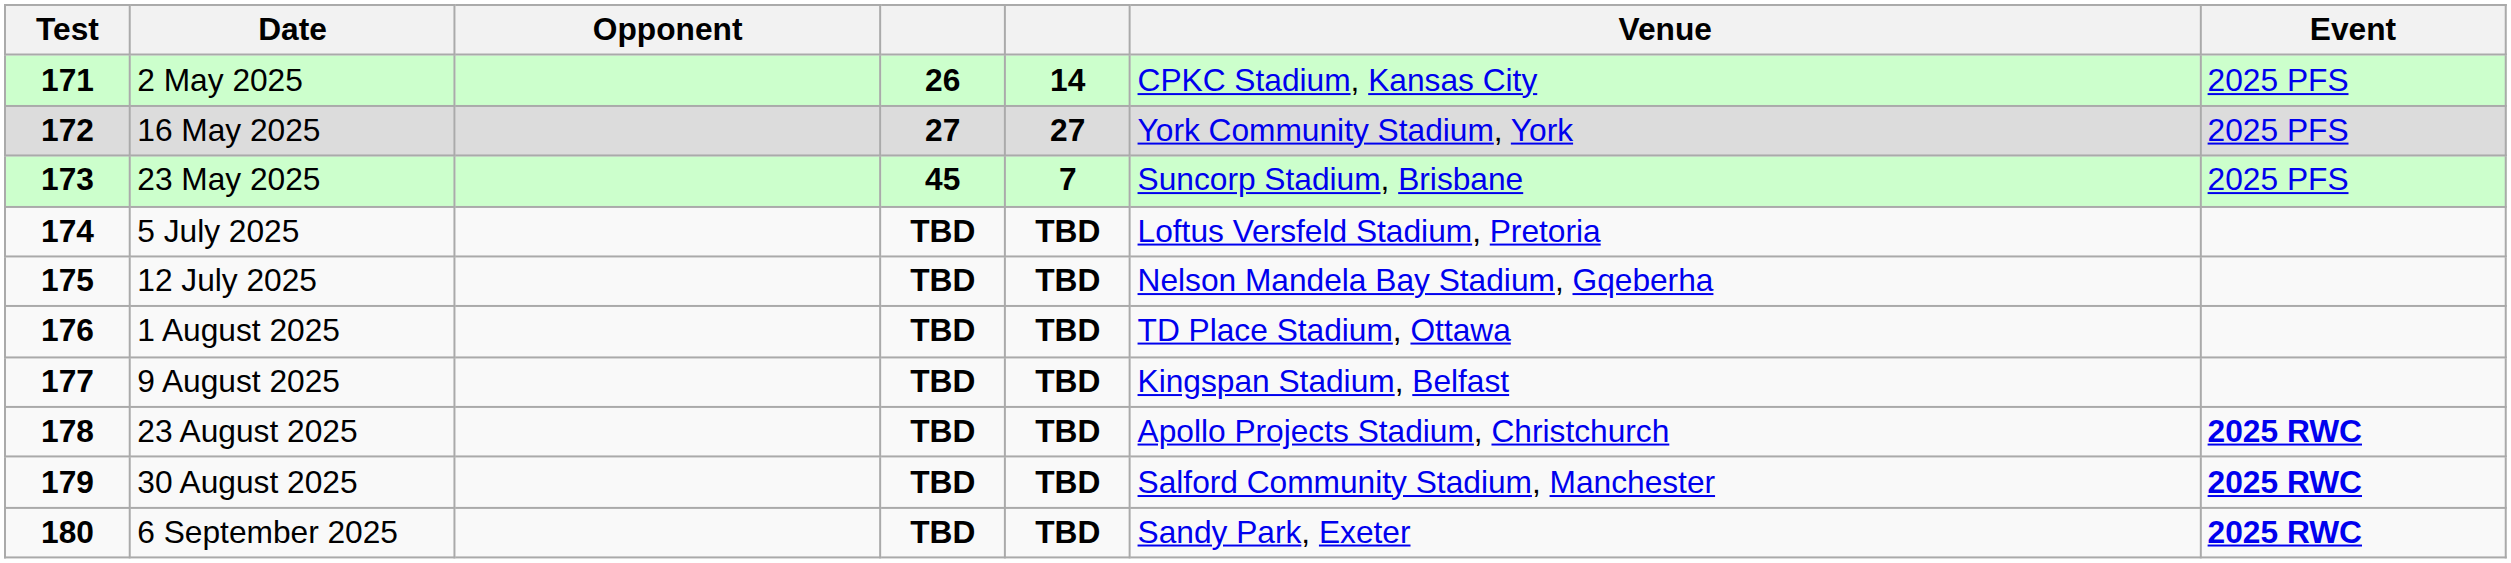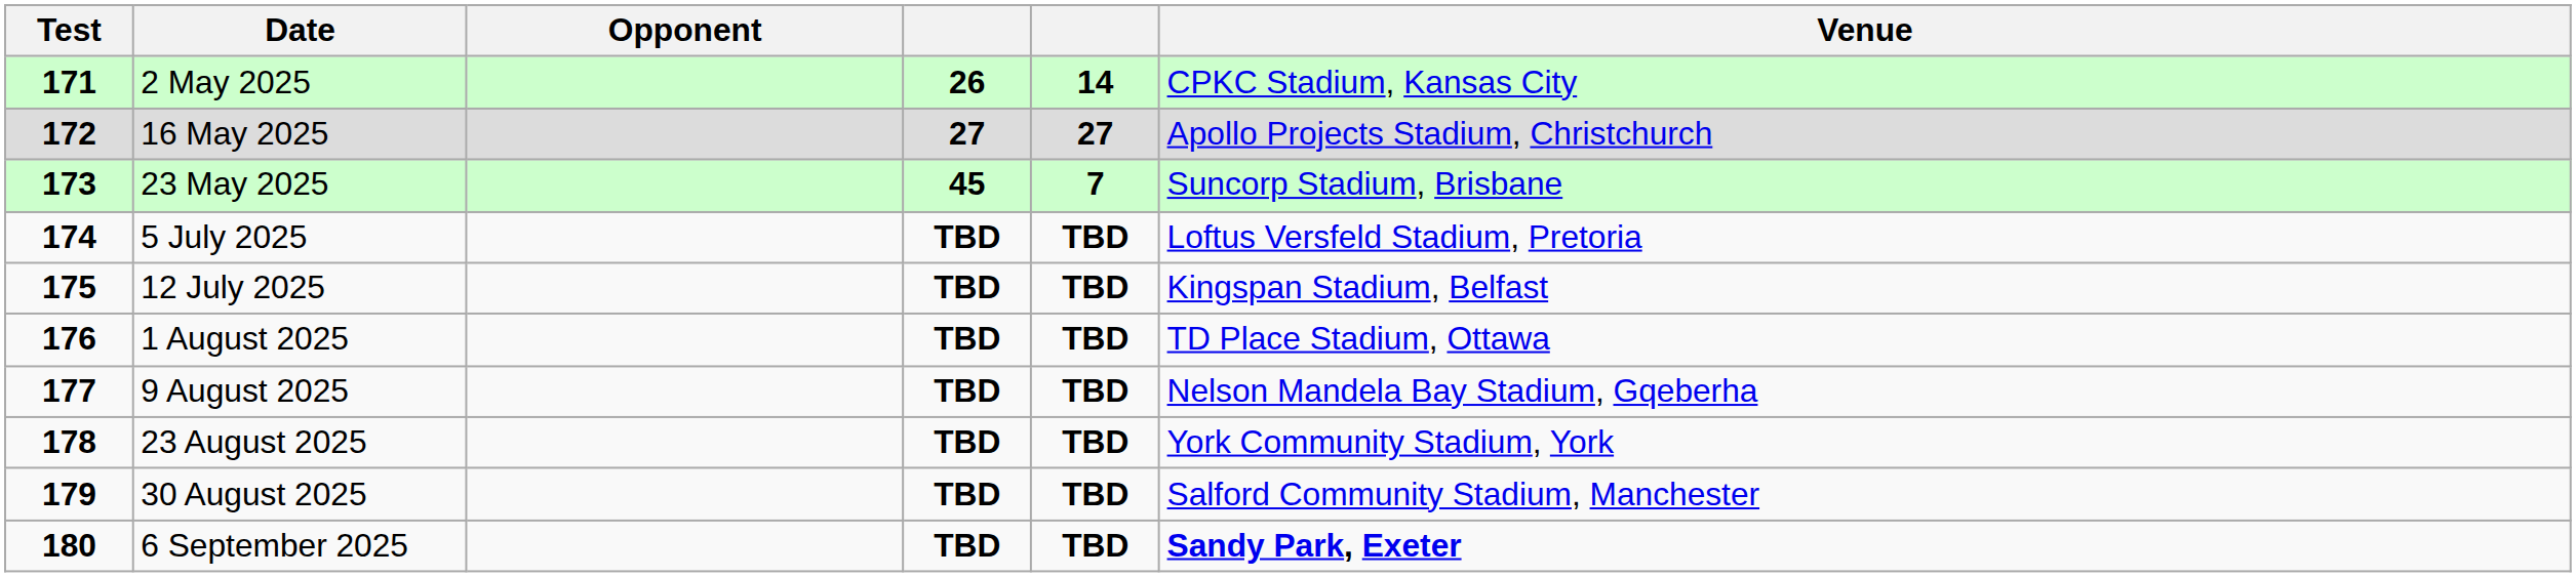 <table class="wikitable sortable" style="width:100%">
 <tr>
 <th style="width:5%">Test</th>
 <th style="width:13%">Date</th>
 <th style="width:17%">Opponent</th>
 <th style="width:5%"></th>
 <th style="width:5%"></th>
 <th>Venue</th>
-<th>Event</th>
 </tr>
 <tr bgcolor="#ccffcc">
 <td align="center"><strong>171</strong></td>
 <td>2 May 2025</td>
 <td></td>
 <td align="center"><strong>26</strong></td>
 <td align="center"><strong>14</strong></td>
 <td><a href='#'>CPKC Stadium</a>, <a href='#'>Kansas City</a></td>
-<td><a href='#'>2025 PFS</a></td>
 </tr>
 <tr bgcolor="DCDCDC">
 <td align="center"><strong>172</strong></td>
 <td>16 May 2025</td>
 <td></td>
 <td align="center"><strong>27</strong></td>
 <td align="center"><strong>27</strong></td>
-<td><a href='#'>York Community Stadium</a>, <a href='#'>York</a></td>
-<td><a href='#'>2025 PFS</a></td>
+<td><a href='#'>Apollo Projects Stadium</a>, <a href='#'>Christchurch</a></td>
 </tr>
 <tr bgcolor="#ccffcc">
 <td align="center"><strong>173</strong></td>
 <td>23 May 2025</td>
 <td></td>
 <td align="center"><strong>45</strong></td>
 <td align="center"><strong>7</strong></td>
 <td><a href='#'>Suncorp Stadium</a>, <a href='#'>Brisbane</a></td>
-<td><a href='#'>2025 PFS</a></td>
 </tr>
 <tr bgcolor="">
 <td align="center"><strong>174</strong></td>
 <td>5 July 2025</td>
 <td></td>
 <td align="center"><strong>TBD</strong></td>
 <td align="center"><strong>TBD</strong></td>
 <td><a href='#'>Loftus Versfeld Stadium</a>, <a href='#'>Pretoria</a></td>
-<td></td>
 </tr>
 <tr bgcolor="">
 <td align="center"><strong>175</strong></td>
 <td>12 July 2025</td>
 <td></td>
 <td align="center"><strong>TBD</strong></td>
 <td align="center"><strong>TBD</strong></td>
-<td><a href='#'>Nelson Mandela Bay Stadium</a>, <a href='#'>Gqeberha</a></td>
-<td></td>
+<td><a href='#'>Kingspan Stadium</a>, <a href='#'>Belfast</a></td>
 </tr>
 <tr bgcolor="">
 <td align="center"><strong>176</strong></td>
 <td>1 August 2025</td>
 <td></td>
 <td align="center"><strong>TBD</strong></td>
 <td align="center"><strong>TBD</strong></td>
 <td><a href='#'>TD Place Stadium</a>, <a href='#'>Ottawa</a></td>
-<td></td>
 </tr>
 <tr bgcolor="">
 <td align="center"><strong>177</strong></td>
 <td>9 August 2025</td>
 <td></td>
 <td align="center"><strong>TBD</strong></td>
 <td align="center"><strong>TBD</strong></td>
-<td><a href='#'>Kingspan Stadium</a>, <a href='#'>Belfast</a></td>
-<td></td>
+<td><a href='#'>Nelson Mandela Bay Stadium</a>, <a href='#'>Gqeberha</a></td>
 </tr>
 <tr bgcolor="">
 <td align="center"><strong>178</strong></td>
 <td>23 August 2025</td>
 <td></td>
 <td align="center"><strong>TBD</strong></td>
 <td align="center"><strong>TBD</strong></td>
-<td><a href='#'>Apollo Projects Stadium</a>, <a href='#'>Christchurch</a></td>
-<td><a href='#'><strong>2025 RWC</strong></a></td>
+<td><a href='#'>York Community Stadium</a>, <a href='#'>York</a></td>
 </tr>
 <tr bgcolor="">
 <td align="center"><strong>179</strong></td>
 <td>30 August 2025</td>
 <td></td>
 <td align="center"><strong>TBD</strong></td>
 <td align="center"><strong>TBD</strong></td>
 <td><a href='#'>Salford Community Stadium</a>, <a href='#'>Manchester</a></td>
-<td><a href='#'><strong>2025 RWC</strong></a></td>
 </tr>
 <tr bgcolor="">
 <td align="center"><strong>180</strong></td>
 <td>6 September 2025</td>
 <td></td>
 <td align="center"><strong>TBD</strong></td>
 <td align="center"><strong>TBD</strong></td>
-<td><a href='#'>Sandy Park</a>, <a href='#'>Exeter</a></td>
-<td><a href='#'><strong>2025 RWC</strong></a></td>
+<td><strong><a href='#'>Sandy Park</a>, <a href='#'>Exeter</a></strong></td>
 </tr>
 </table>
